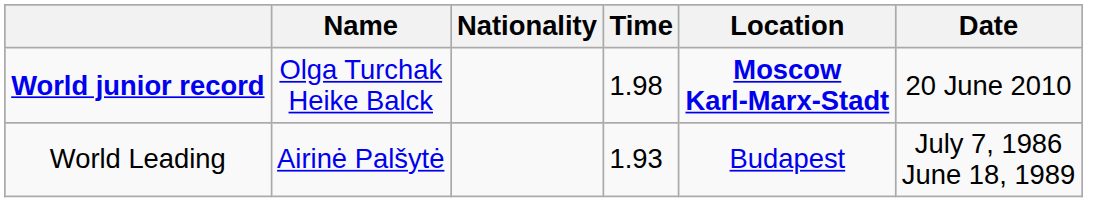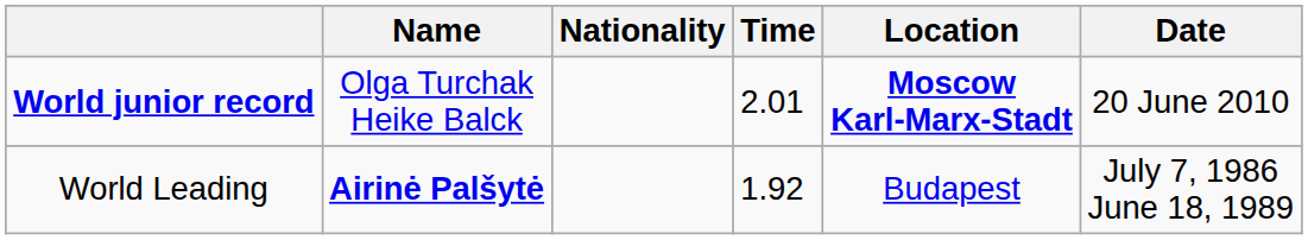 <table class=wikitable style=text-align:center>
 <tr>
 <th></th>
 <th>Name</th>
 <th>Nationality</th>
 <th>Time</th>
 <th>Location</th>
 <th>Date</th>
 </tr>
 <tr>
 <td><strong><a href='#'>World junior record</a></strong></td>
 <td><a href='#'>Olga Turchak</a><br> <a href='#'>Heike Balck</a></td>
 <td>  <br> </td>
-<td align=left>1.98</td>
+<td align=left>2.01</td>
 <td><strong><a href='#'>Moscow</a> <br> <a href='#'>Karl-Marx-Stadt</a></strong></td>
 <td>20 June 2010</td>
 </tr>
 <tr>
 <td>World Leading</td>
-<td><a href='#'>Airinė Palšytė</a></td>
+<td><strong><a href='#'>Airinė Palšytė</a></strong></td>
 <td></td>
-<td align=left>1.93</td>
+<td align=left>1.92</td>
 <td><a href='#'>Budapest</a></td>
 <td>July 7, 1986 <br> June 18, 1989</td>
 </tr>
 </table>
